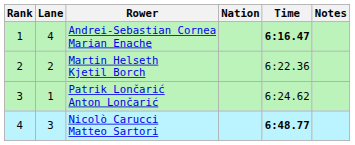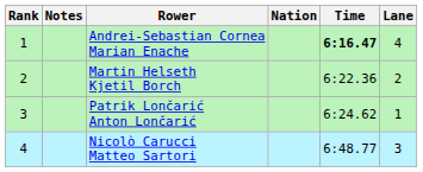 <table class="wikitable sortable" style="text-align:center">
 <tr>
 <th>Rank</th>
-<th>Lane</th>
+<th>Notes</th>
 <th>Rower</th>
 <th>Nation</th>
 <th>Time</th>
-<th>Notes</th>
+<th>Lane</th>
 </tr>
 <tr bgcolor=bbf3bb>
 <td>1</td>
-<td>4</td>
+<td></td>
 <td align=left><a href='#'>Andrei-Sebastian Cornea</a><br><a href='#'>Marian Enache</a></td>
 <td align=left></td>
 <td><strong>6:16.47</strong></td>
-<td></td>
+<td>4</td>
 </tr>
 <tr bgcolor=bbf3bb>
 <td>2</td>
-<td>2</td>
+<td></td>
 <td align=left><a href='#'>Martin Helseth</a><br><a href='#'>Kjetil Borch</a></td>
 <td align=left></td>
 <td>6:22.36</td>
-<td></td>
+<td>2</td>
 </tr>
 <tr bgcolor=bbf3bb>
 <td>3</td>
-<td>1</td>
+<td></td>
 <td align=left><a href='#'>Patrik Lončarić</a><br><a href='#'>Anton Lončarić</a></td>
 <td align=left></td>
 <td>6:24.62</td>
-<td></td>
+<td>1</td>
 </tr>
 <tr bgcolor=bbf3ff>
 <td>4</td>
-<td>3</td>
+<td></td>
 <td align=left><a href='#'>Nicolò Carucci</a><br><a href='#'>Matteo Sartori</a></td>
 <td align=left></td>
-<td><strong>6:48.77</strong></td>
-<td></td>
+<td>6:48.77</td>
+<td>3</td>
 </tr>
 </table>
